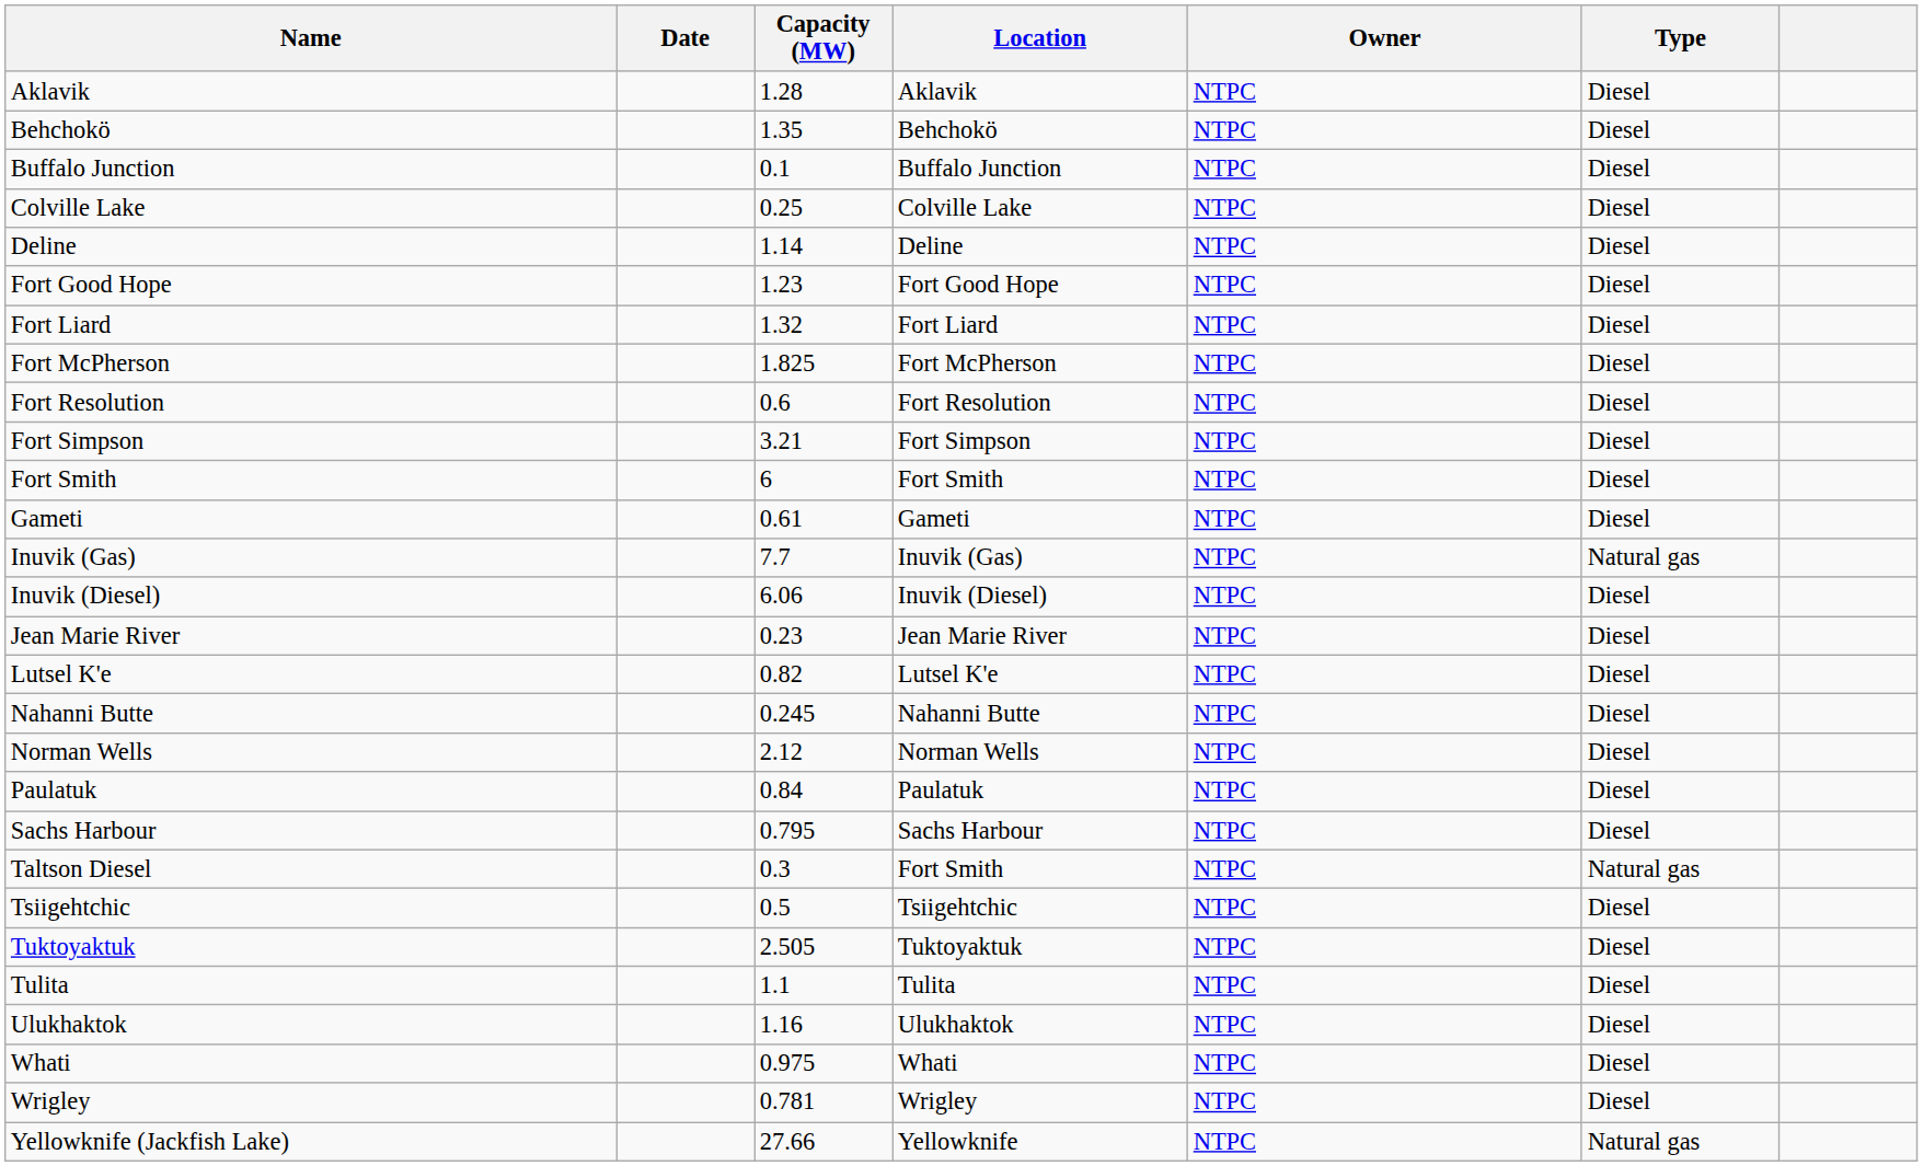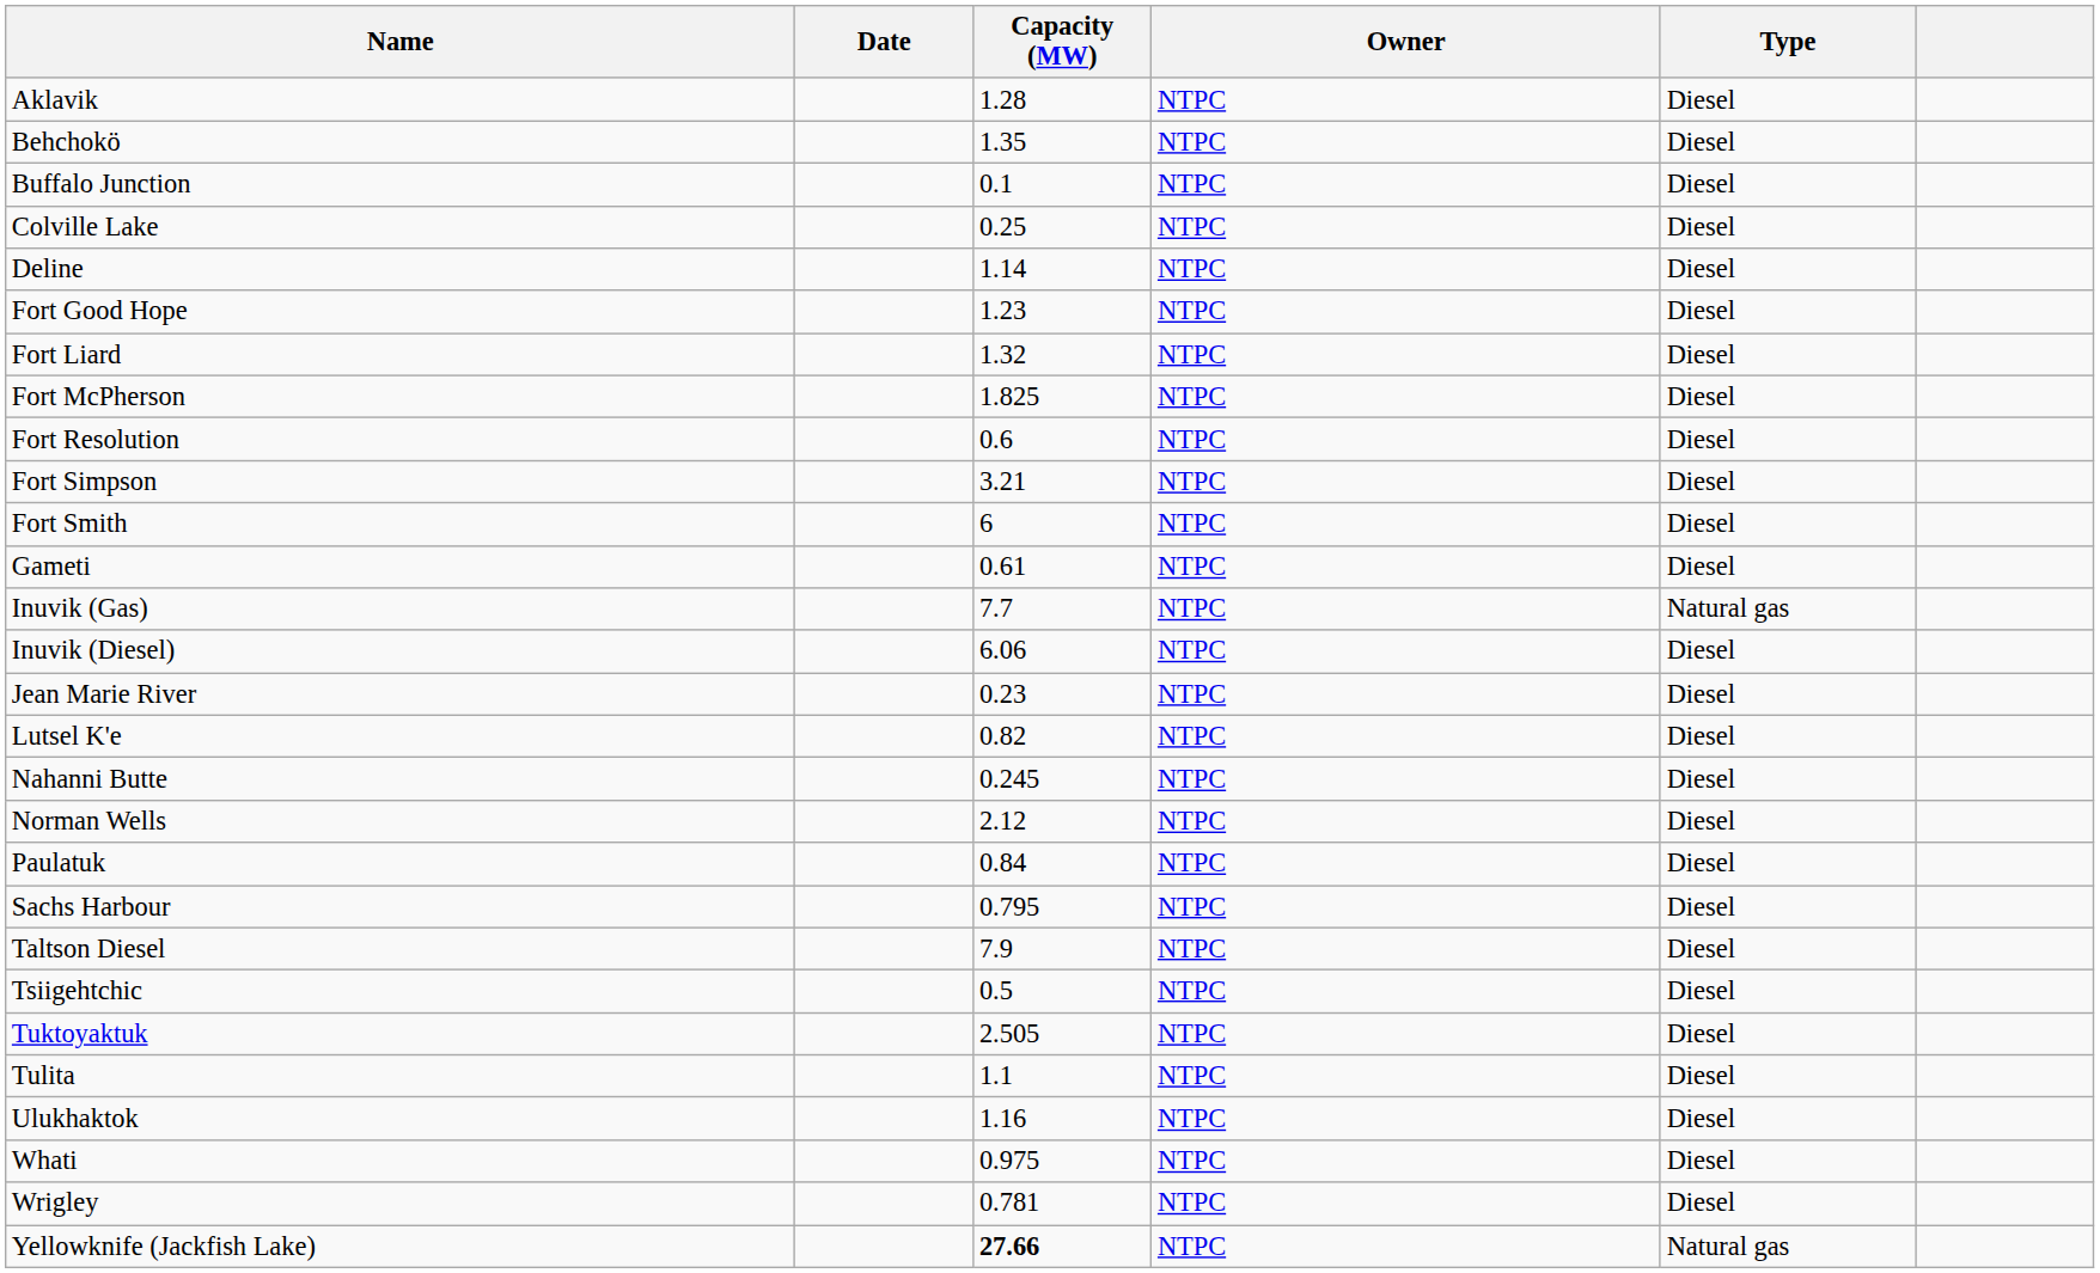 <table class="wikitable sortable">
 <tr>
 <th width="31%">Name</th>
 <th width="7%">Date</th>
 <th width="7%">Capacity (<a href='#'>MW</a>)</th>
-<th width="15%"><a href='#'>Location</a></th>
 <th width="20%">Owner</th>
 <th width="10%">Type</th>
 <th width="7%"></th>
 </tr>
 <tr>
 <td>Aklavik</td>
 <td></td>
 <td>1.28</td>
-<td>Aklavik</td>
 <td><a href='#'>NTPC</a></td>
 <td>Diesel</td>
 <td></td>
 </tr>
 <tr>
 <td>Behchokö</td>
 <td></td>
 <td>1.35</td>
-<td>Behchokö</td>
 <td><a href='#'>NTPC</a></td>
 <td>Diesel</td>
 <td></td>
 </tr>
 <tr>
 <td>Buffalo Junction</td>
 <td></td>
 <td>0.1</td>
-<td>Buffalo Junction</td>
 <td><a href='#'>NTPC</a></td>
 <td>Diesel</td>
 <td></td>
 </tr>
 <tr>
 <td>Colville Lake</td>
 <td></td>
 <td>0.25</td>
-<td>Colville Lake</td>
 <td><a href='#'>NTPC</a></td>
 <td>Diesel</td>
 <td></td>
 </tr>
 <tr>
 <td>Deline</td>
 <td></td>
 <td>1.14</td>
-<td>Deline</td>
 <td><a href='#'>NTPC</a></td>
 <td>Diesel</td>
 <td></td>
 </tr>
 <tr>
 <td>Fort Good Hope</td>
 <td></td>
 <td>1.23</td>
-<td>Fort Good Hope</td>
 <td><a href='#'>NTPC</a></td>
 <td>Diesel</td>
 <td></td>
 </tr>
 <tr>
 <td>Fort Liard</td>
 <td></td>
 <td>1.32</td>
-<td>Fort Liard</td>
 <td><a href='#'>NTPC</a></td>
 <td>Diesel</td>
 <td></td>
 </tr>
 <tr>
 <td>Fort McPherson</td>
 <td></td>
 <td>1.825</td>
-<td>Fort McPherson</td>
 <td><a href='#'>NTPC</a></td>
 <td>Diesel</td>
 <td></td>
 </tr>
 <tr>
 <td>Fort Resolution</td>
 <td></td>
 <td>0.6</td>
-<td>Fort Resolution</td>
 <td><a href='#'>NTPC</a></td>
 <td>Diesel</td>
 <td></td>
 </tr>
 <tr>
 <td>Fort Simpson</td>
 <td></td>
 <td>3.21</td>
-<td>Fort Simpson</td>
 <td><a href='#'>NTPC</a></td>
 <td>Diesel</td>
 <td></td>
 </tr>
 <tr>
 <td>Fort Smith</td>
 <td></td>
 <td>6</td>
-<td>Fort Smith</td>
 <td><a href='#'>NTPC</a></td>
 <td>Diesel</td>
 <td></td>
 </tr>
 <tr>
 <td>Gameti</td>
 <td></td>
 <td>0.61</td>
-<td>Gameti</td>
 <td><a href='#'>NTPC</a></td>
 <td>Diesel</td>
 <td></td>
 </tr>
 <tr>
 <td>Inuvik (Gas)</td>
 <td></td>
 <td>7.7</td>
-<td>Inuvik (Gas)</td>
 <td><a href='#'>NTPC</a></td>
 <td>Natural gas</td>
 <td></td>
 </tr>
 <tr>
 <td>Inuvik (Diesel)</td>
 <td></td>
 <td>6.06</td>
-<td>Inuvik (Diesel)</td>
 <td><a href='#'>NTPC</a></td>
 <td>Diesel</td>
 <td></td>
 </tr>
 <tr>
 <td>Jean Marie River</td>
 <td></td>
 <td>0.23</td>
-<td>Jean Marie River</td>
 <td><a href='#'>NTPC</a></td>
 <td>Diesel</td>
 <td></td>
 </tr>
 <tr>
 <td>Lutsel K'e</td>
 <td></td>
 <td>0.82</td>
-<td>Lutsel K'e</td>
 <td><a href='#'>NTPC</a></td>
 <td>Diesel</td>
 <td></td>
 </tr>
 <tr>
 <td>Nahanni Butte</td>
 <td></td>
 <td>0.245</td>
-<td>Nahanni Butte</td>
 <td><a href='#'>NTPC</a></td>
 <td>Diesel</td>
 <td></td>
 </tr>
 <tr>
 <td>Norman Wells</td>
 <td></td>
 <td>2.12</td>
-<td>Norman Wells</td>
 <td><a href='#'>NTPC</a></td>
 <td>Diesel</td>
 <td></td>
 </tr>
 <tr>
 <td>Paulatuk</td>
 <td></td>
 <td>0.84</td>
-<td>Paulatuk</td>
 <td><a href='#'>NTPC</a></td>
 <td>Diesel</td>
 <td></td>
 </tr>
 <tr>
 <td>Sachs Harbour</td>
 <td></td>
 <td>0.795</td>
-<td>Sachs Harbour</td>
 <td><a href='#'>NTPC</a></td>
 <td>Diesel</td>
 <td></td>
 </tr>
 <tr>
 <td>Taltson Diesel</td>
 <td></td>
-<td>0.3</td>
-<td>Fort Smith</td>
+<td>7.9</td>
 <td><a href='#'>NTPC</a></td>
-<td>Natural gas</td>
+<td>Diesel</td>
 <td></td>
 </tr>
 <tr>
 <td>Tsiigehtchic</td>
 <td></td>
 <td>0.5</td>
-<td>Tsiigehtchic</td>
 <td><a href='#'>NTPC</a></td>
 <td>Diesel</td>
 <td></td>
 </tr>
 <tr>
 <td><a href='#'>Tuktoyaktuk</a></td>
 <td></td>
 <td>2.505</td>
-<td>Tuktoyaktuk</td>
 <td><a href='#'>NTPC</a></td>
 <td>Diesel</td>
 <td></td>
 </tr>
 <tr>
 <td>Tulita</td>
 <td></td>
 <td>1.1</td>
-<td>Tulita</td>
 <td><a href='#'>NTPC</a></td>
 <td>Diesel</td>
 <td></td>
 </tr>
 <tr>
 <td>Ulukhaktok</td>
 <td></td>
 <td>1.16</td>
-<td>Ulukhaktok</td>
 <td><a href='#'>NTPC</a></td>
 <td>Diesel</td>
 <td></td>
 </tr>
 <tr>
 <td>Whati</td>
 <td></td>
 <td>0.975</td>
-<td>Whati</td>
 <td><a href='#'>NTPC</a></td>
 <td>Diesel</td>
 <td></td>
 </tr>
 <tr>
 <td>Wrigley</td>
 <td></td>
 <td>0.781</td>
-<td>Wrigley</td>
 <td><a href='#'>NTPC</a></td>
 <td>Diesel</td>
 <td></td>
 </tr>
 <tr>
 <td>Yellowknife (Jackfish Lake)</td>
 <td></td>
-<td>27.66</td>
-<td>Yellowknife</td>
+<td><strong>27.66</strong></td>
 <td><a href='#'>NTPC</a></td>
 <td>Natural gas</td>
 <td></td>
 </tr>
 </table>
